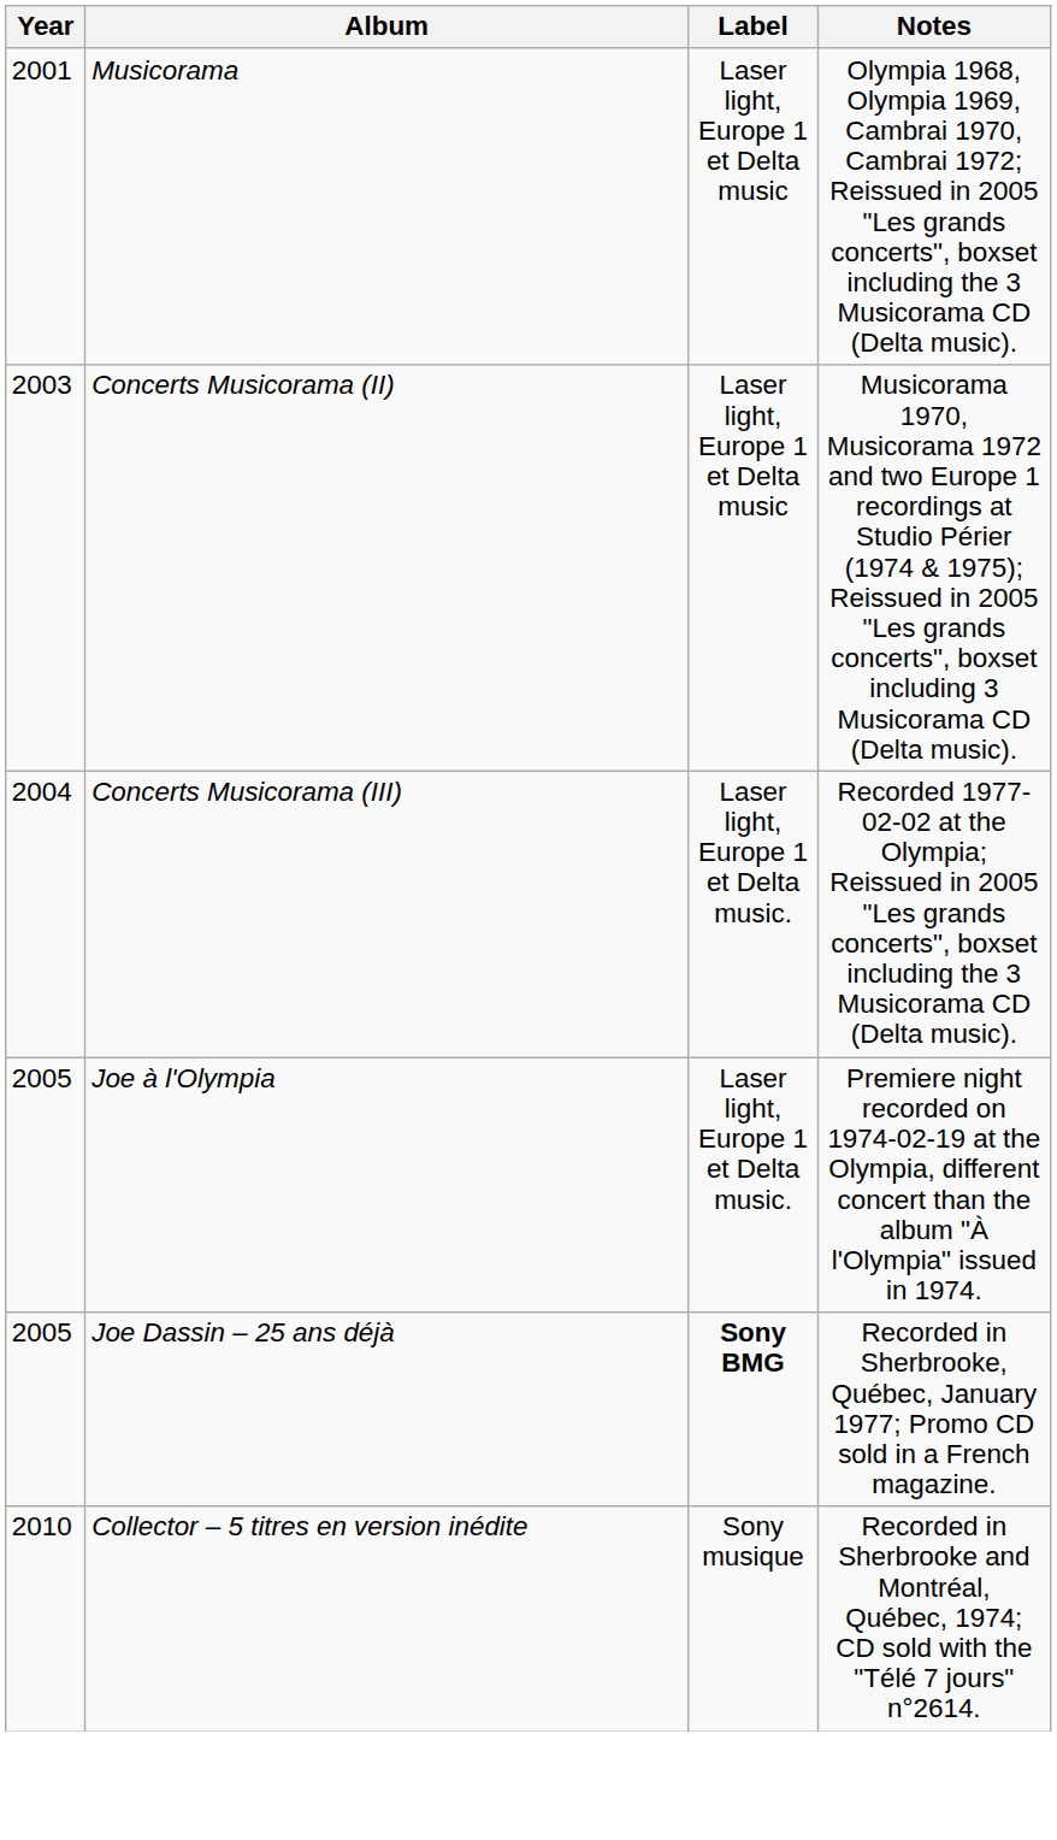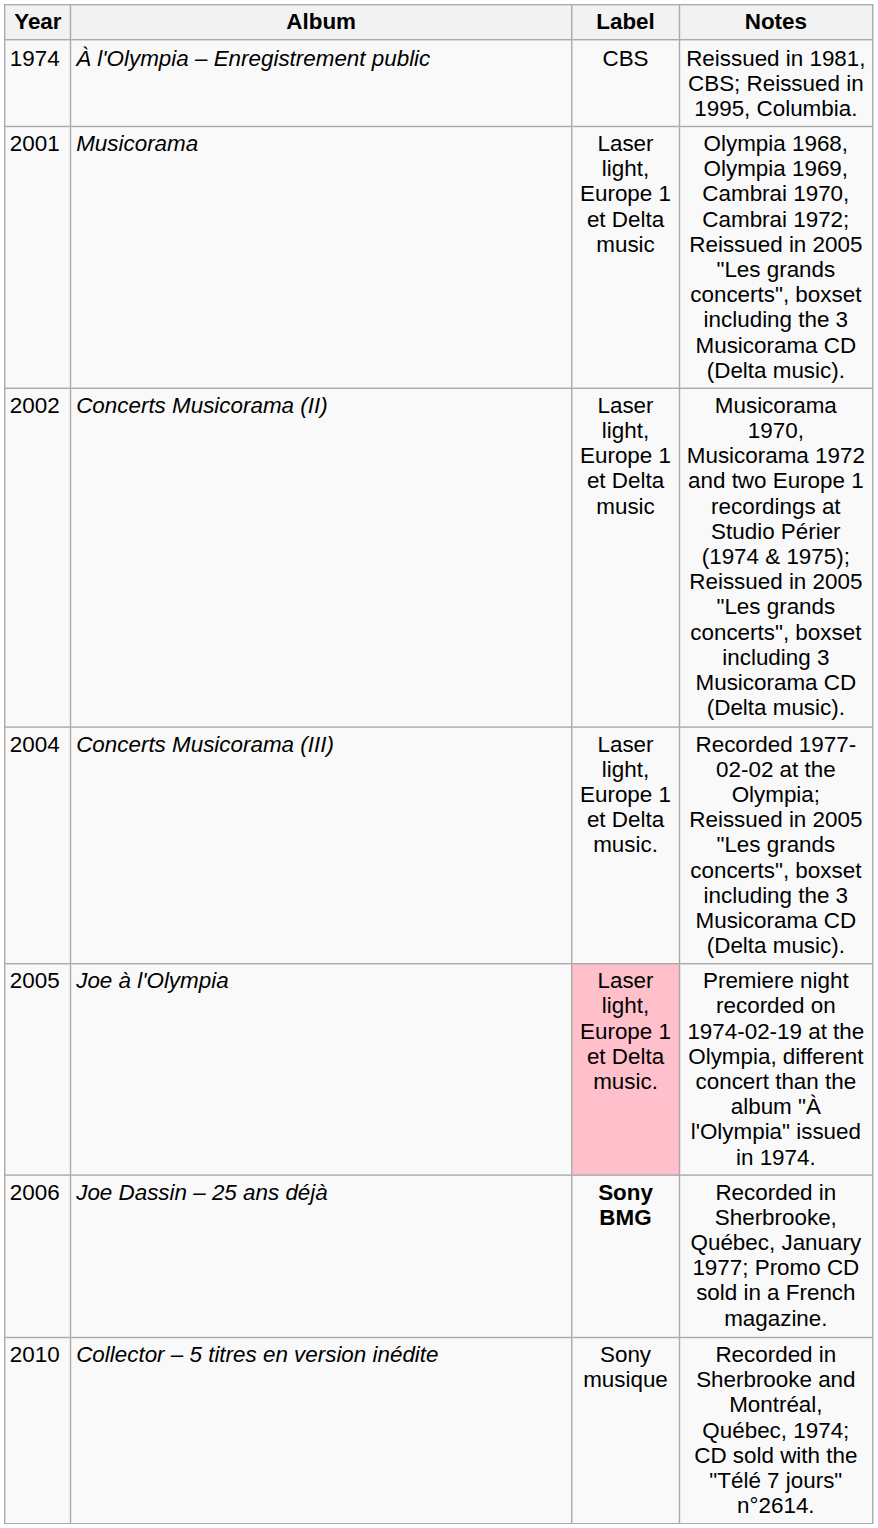 <table class="wikitable">
 <tr>
 <th align="left" valign="top" width="40">Year</th>
 <th align="left" valign="top" width="350">Album</th>
 <th align="center" valign="top" width="70">Label</th>
 <th align="left" valign="top" width="130">Notes</th>
 </tr>
 <tr>
+<td align="left" valign="top">1974</td>
+<td align="left" valign="top"><em>À l'Olympia – Enregistrement public</em></td>
+<td align="center" valign="top">CBS</td>
+<td align="center" valign="top">Reissued in 1981, CBS; Reissued in 1995, Columbia.</td>
+</tr>
+<tr>
 <td align="left" valign="top">2001</td>
 <td align="left" valign="top"><em>Musicorama</em></td>
 <td align="center" valign="top">Laser light, Europe 1 et Delta music</td>
 <td align="center" valign="top">Olympia 1968, Olympia 1969, Cambrai 1970, Cambrai 1972; Reissued in 2005 "Les grands concerts", boxset including the 3 Musicorama CD (Delta music).</td>
 </tr>
 <tr>
-<td align="left" valign="top">2003</td>
+<td align="left" valign="top">2002</td>
 <td align="left" valign="top"><em>Concerts Musicorama (II)</em></td>
 <td align="center" valign="top">Laser light, Europe 1 et Delta music</td>
 <td align="center" valign="top">Musicorama 1970, Musicorama 1972 and two Europe 1 recordings at Studio Périer (1974 & 1975); Reissued in 2005 "Les grands concerts", boxset including 3 Musicorama CD (Delta music).</td>
 </tr>
 <tr>
 <td align="left" valign="top">2004</td>
 <td align="left" valign="top"><em>Concerts Musicorama (III)</em></td>
 <td align="center" valign="top">Laser light, Europe 1 et Delta music.</td>
 <td align="center" valign="top">Recorded 1977-02-02 at the Olympia; Reissued in 2005 "Les grands concerts", boxset including the 3 Musicorama CD (Delta music).</td>
 </tr>
 <tr>
 <td align="left" valign="top">2005</td>
 <td align="left" valign="top"><em>Joe à l'Olympia</em></td>
-<td align="center" valign="top">Laser light, Europe 1 et Delta music.</td>
+<td align="center" valign="top" style="background: pink;">Laser light, Europe 1 et Delta music.</td>
 <td align="center" valign="top">Premiere night recorded on 1974-02-19 at the Olympia, different concert than the album "À l'Olympia" issued in 1974.</td>
 </tr>
 <tr>
-<td align="left" valign="top">2005</td>
+<td align="left" valign="top">2006</td>
 <td align="left" valign="top"><em>Joe Dassin – 25 ans déjà</em></td>
 <td align="center" valign="top"><strong>Sony BMG</strong></td>
 <td align="center" valign="top">Recorded in Sherbrooke, Québec, January 1977; Promo CD sold in a French magazine.</td>
 </tr>
 <tr>
 <td align="left" valign="top">2010</td>
 <td align="left" valign="top"><em>Collector – 5 titres en version inédite</em></td>
 <td align="center" valign="top">Sony musique</td>
 <td align="center" valign="top">Recorded in Sherbrooke and Montréal, Québec, 1974; CD sold with the "Télé 7 jours" n°2614.</td>
 </tr>
 </table>
